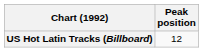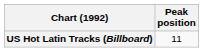 <table class="wikitable  plainrowheaders" style="text-align:center">
 <tr>
 <th scope="col">Chart (1992)</th>
 <th scope="col">Peak<br>position</th>
 </tr>
 <tr>
 <th scope="row">US Hot Latin Tracks (<em>Billboard</em>)</th>
-<td>12</td>
+<td>11</td>
 </tr>
 </table>
